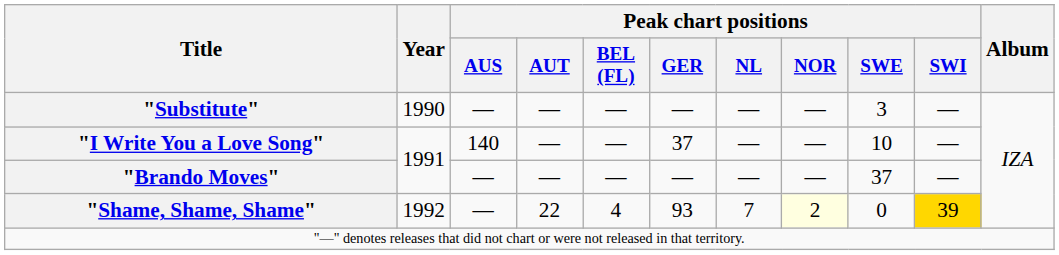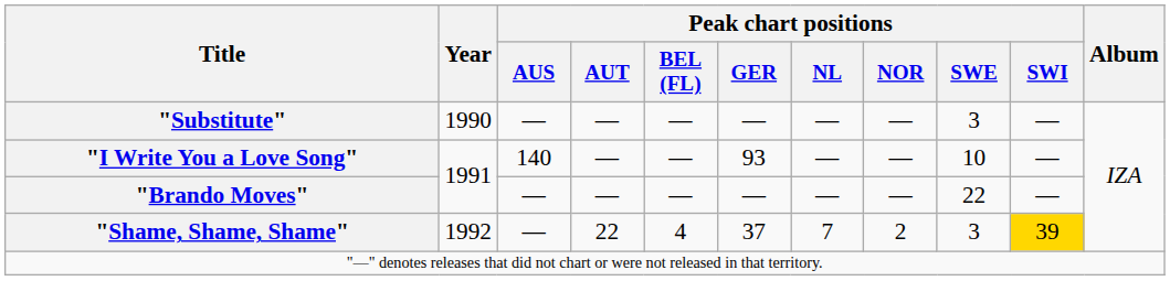 <table class="wikitable plainrowheaders" style="text-align:center;" border="1">
 <tr>
 <th scope="col" rowspan="2" style="width:18em;">Title</th>
 <th scope="col" rowspan="2">Year</th>
 <th scope="col" colspan="8">Peak chart positions</th>
 <th scope="col" rowspan="2">Album</th>
 </tr>
 <tr>
 <th scope="col" style="width:3em;font-size:90%;"><a href='#'>AUS</a><br></th>
 <th scope="col" style="width:3em;font-size:90%;"><a href='#'>AUT</a><br></th>
 <th scope="col" style="width:3em;font-size:90%;"><a href='#'>BEL<br>(FL)</a><br></th>
 <th scope="col" style="width:3em;font-size:90%;"><a href='#'>GER</a><br></th>
 <th scope="col" style="width:3em;font-size:90%;"><a href='#'>NL</a><br></th>
 <th scope="col" style="width:3em;font-size:90%;"><a href='#'>NOR</a><br></th>
 <th scope="col" style="width:3em;font-size:90%;"><a href='#'>SWE</a><br></th>
 <th scope="col" style="width:3em;font-size:90%;"><a href='#'>SWI</a><br></th>
 </tr>
 <tr>
 <th scope="row">"<a href='#'>Substitute</a>"</th>
 <td>1990</td>
 <td>—</td>
 <td>—</td>
 <td>—</td>
 <td>—</td>
 <td>—</td>
 <td>—</td>
 <td>3</td>
 <td>—</td>
 <td rowspan="4"><em>IZA</em></td>
 </tr>
 <tr>
 <th scope="row">"<a href='#'>I Write You a Love Song</a>"</th>
 <td rowspan="2">1991</td>
 <td>140</td>
 <td>—</td>
 <td>—</td>
-<td>37</td>
+<td>93</td>
 <td>—</td>
 <td>—</td>
 <td>10</td>
 <td>—</td>
 </tr>
 <tr>
 <th scope="row">"<a href='#'>Brando Moves</a>"</th>
 <td>—</td>
 <td>—</td>
 <td>—</td>
 <td>—</td>
 <td>—</td>
 <td>—</td>
-<td>37</td>
+<td>22</td>
 <td>—</td>
 </tr>
 <tr>
 <th scope="row">"<a href='#'>Shame, Shame, Shame</a>"</th>
 <td>1992</td>
 <td>—</td>
 <td>22</td>
 <td>4</td>
-<td>93</td>
+<td>37</td>
 <td>7</td>
-<td style="background: lightyellow;">2</td>
-<td>0</td>
+<td>2</td>
+<td>3</td>
 <td style="background: gold;">39</td>
 </tr>
 <tr>
 <td align="center" colspan="15" style="font-size:8pt">"—" denotes releases that did not chart or were not released in that territory.</td>
 </tr>
 </table>
